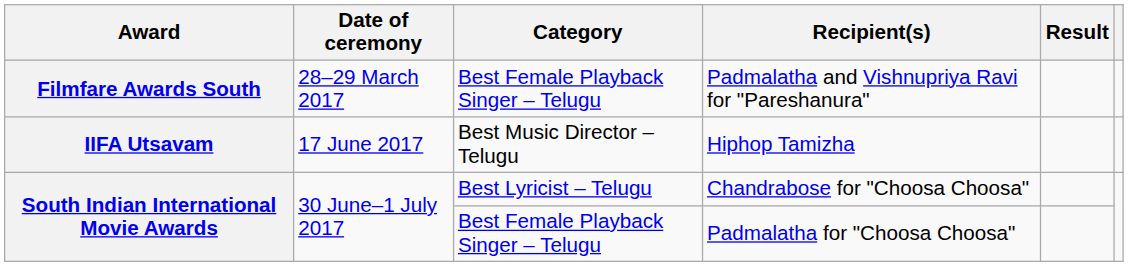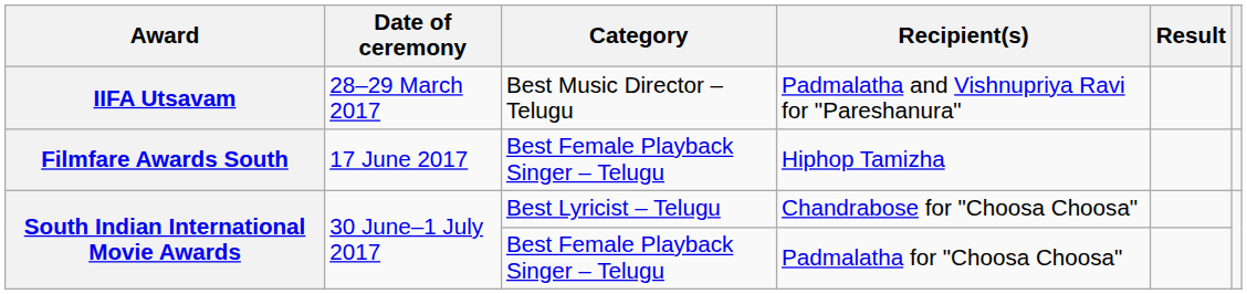 <table class="wikitable plainrowheaders sortable">
 <tr>
 <th scope="col">Award</th>
 <th scope="col">Date of ceremony</th>
 <th scope="col">Category</th>
 <th scope="col">Recipient(s)</th>
 <th scope="col" class="unsortable">Result</th>
 <th scope="col" class="unsortable"></th>
 </tr>
 <tr>
-<th scope="row"><a href='#'>Filmfare Awards South</a></th>
+<th scope="row"><a href='#'>IIFA Utsavam</a></th>
 <td><a href='#'>28–29 March 2017</a></td>
-<td><a href='#'>Best Female Playback Singer – Telugu</a></td>
+<td>Best Music Director – Telugu</td>
 <td><a href='#'>Padmalatha</a> and <a href='#'>Vishnupriya Ravi</a> for "Pareshanura"</td>
 <td></td>
 <td style="text-align:center;"><br></td>
 </tr>
 <tr>
-<th scope="row"><a href='#'>IIFA Utsavam</a></th>
+<th scope="row"><a href='#'>Filmfare Awards South</a></th>
 <td><a href='#'>17 June 2017</a></td>
-<td>Best Music Director – Telugu</td>
+<td><a href='#'>Best Female Playback Singer – Telugu</a></td>
 <td><a href='#'>Hiphop Tamizha</a></td>
 <td></td>
 <td style="text-align:center;"><br></td>
 </tr>
 <tr>
 <th rowspan="2" scope="row"><a href='#'>South Indian International Movie Awards</a></th>
 <td rowspan="2"><a href='#'>30 June–1 July 2017</a></td>
 <td><a href='#'>Best Lyricist – Telugu</a></td>
 <td><a href='#'>Chandrabose</a> for "Choosa Choosa"</td>
 <td></td>
 <td rowspan="2" style="text-align:center;"><br></td>
 </tr>
 <tr>
 <td><a href='#'>Best Female Playback Singer – Telugu</a></td>
 <td><a href='#'>Padmalatha</a> for "Choosa Choosa"</td>
 <td></td>
 </tr>
 </table>
